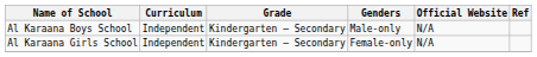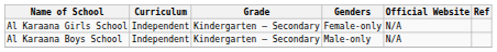 <table class="wikitable">
 <tr>
 <th>Name of School</th>
 <th>Curriculum</th>
 <th>Grade</th>
 <th>Genders</th>
 <th>Official Website</th>
 <th>Ref</th>
 </tr>
 <tr>
+<td>Al Karaana Girls School</td>
+<td>Independent</td>
+<td>Kindergarten – Secondary</td>
+<td>Female-only</td>
+<td>N/A</td>
+<td></td>
+</tr>
+<tr>
 <td>Al Karaana Boys School</td>
 <td>Independent</td>
 <td>Kindergarten – Secondary</td>
 <td>Male-only</td>
 <td>N/A</td>
 <td></td>
 </tr>
 <tr>
-<td>Al Karaana Girls School</td>
-<td>Independent</td>
-<td>Kindergarten – Secondary</td>
-<td>Female-only</td>
-<td>N/A</td>
-<td></td>
-</tr>
-<tr>
 </tr>
 </table>
